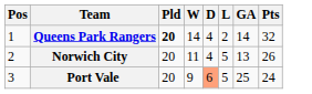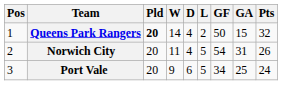 <table class="wikitable">
 <tr>
 <th><abbr>Pos</abbr></th>
 <th>Team</th>
 <th><abbr>Pld</abbr></th>
 <th><abbr>W</abbr></th>
 <th><abbr>D</abbr></th>
 <th><abbr>L</abbr></th>
+<th><abbr>GF</abbr></th>
 <th><abbr>GA</abbr></th>
 <th><abbr>Pts</abbr></th>
 </tr>
 <tr>
 <td>1</td>
 <th><a href='#'>Queens Park Rangers</a></th>
 <td><strong>20</strong></td>
 <td>14</td>
 <td>4</td>
 <td>2</td>
-<td>14</td>
+<td>50</td>
+<td>15</td>
 <td>32</td>
 </tr>
 <tr>
 <td>2</td>
 <th>Norwich City   </th>
 <td>20</td>
 <td>11</td>
 <td>4</td>
 <td>5</td>
-<td>13</td>
+<td>54</td>
+<td>31</td>
 <td>26</td>
 </tr>
 <tr>
 <td>3</td>
 <th>Port Vale </th>
 <td>20</td>
 <td>9</td>
-<td style="background: lightsalmon;">6</td>
+<td>6</td>
 <td>5</td>
+<td>34</td>
 <td>25</td>
 <td>24</td>
 </tr>
 </table>
